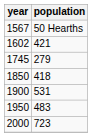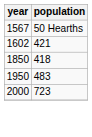 <table class="wikitable">
 <tr>
 <th>year</th>
 <th>population</th>
 </tr>
 <tr>
 <td>1567</td>
 <td>50 Hearths</td>
 </tr>
 <tr>
 <td>1602</td>
 <td>421</td>
 </tr>
 <tr>
-<td>1745</td>
-<td>279</td>
-</tr>
-<tr>
 <td>1850</td>
 <td>418</td>
-</tr>
-<tr>
-<td>1900</td>
-<td>531</td>
 </tr>
 <tr>
 <td>1950</td>
 <td>483</td>
 </tr>
 <tr>
 <td>2000</td>
 <td>723</td>
 </tr>
 <tr>
 </tr>
 </table>
